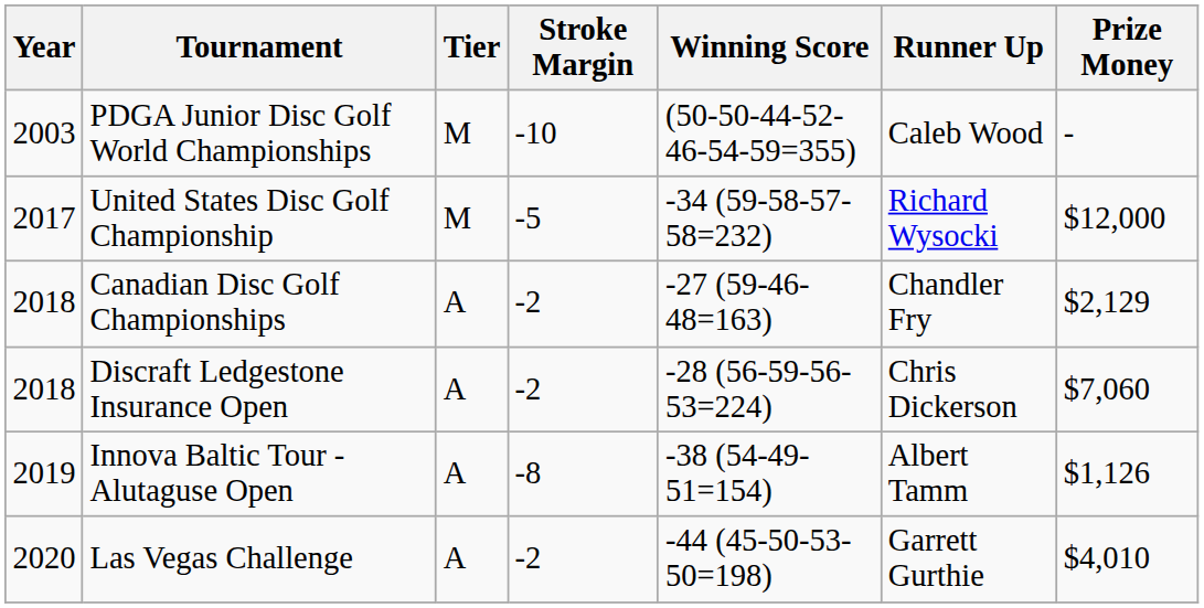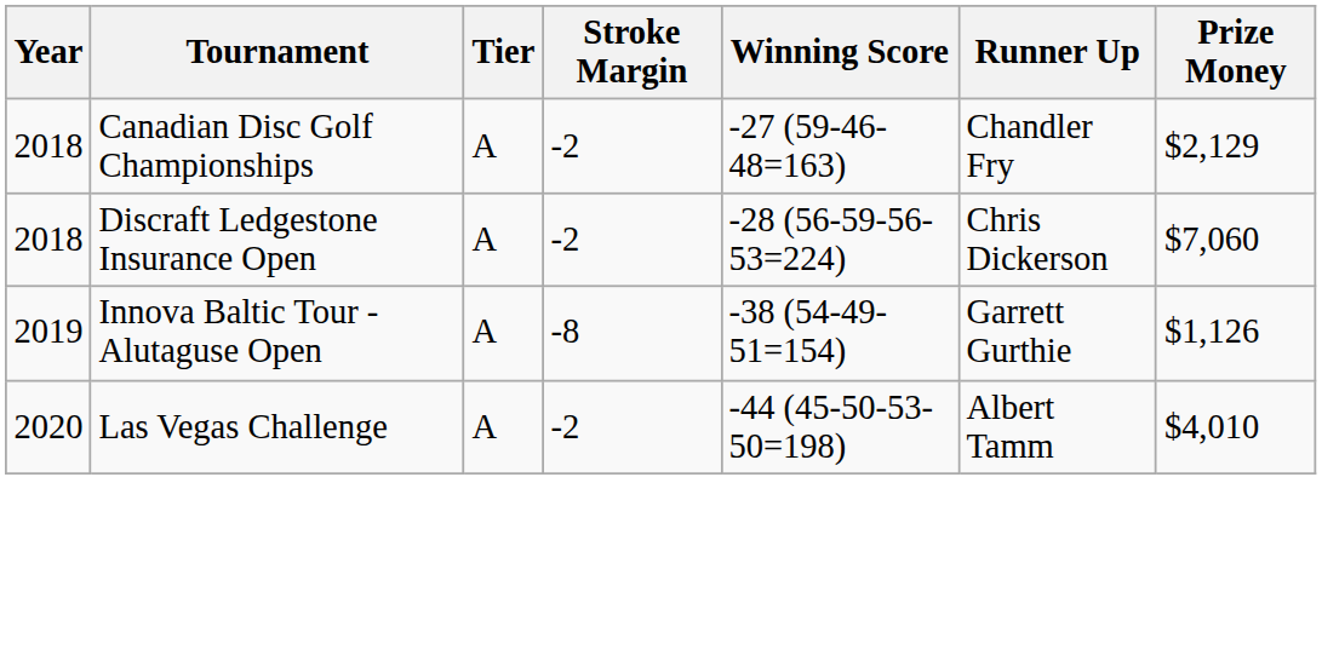 <table class="wikitable">
 <tr>
 <th>Year</th>
 <th>Tournament</th>
 <th>Tier</th>
 <th>Stroke Margin</th>
 <th>Winning Score</th>
 <th>Runner Up</th>
 <th>Prize Money</th>
-</tr>
-<tr>
-<td>2003</td>
-<td>PDGA Junior Disc Golf World Championships</td>
-<td>M</td>
-<td>-10</td>
-<td>(50-50-44-52-46-54-59=355)</td>
-<td>Caleb Wood</td>
-<td>-</td>
-</tr>
-<tr>
-<td>2017</td>
-<td>United States Disc Golf Championship</td>
-<td>M</td>
-<td>-5</td>
-<td>-34 (59-58-57-58=232)</td>
-<td><a href='#'>Richard Wysocki</a></td>
-<td>$12,000</td>
 </tr>
 <tr>
 <td>2018</td>
 <td>Canadian Disc Golf Championships</td>
 <td>A</td>
 <td>-2</td>
 <td>-27 (59-46-48=163)</td>
 <td>Chandler Fry</td>
 <td>$2,129</td>
 </tr>
 <tr>
 <td>2018</td>
 <td>Discraft Ledgestone Insurance Open</td>
 <td>A</td>
 <td>-2</td>
 <td>-28 (56-59-56-53=224)</td>
 <td>Chris Dickerson</td>
 <td>$7,060</td>
 </tr>
 <tr>
 <td>2019</td>
 <td>Innova Baltic Tour - Alutaguse Open</td>
 <td>A</td>
 <td>-8</td>
 <td>-38 (54-49-51=154)</td>
-<td>Albert Tamm</td>
+<td>Garrett Gurthie</td>
 <td>$1,126</td>
 </tr>
 <tr>
 <td>2020</td>
 <td>Las Vegas Challenge</td>
 <td>A</td>
 <td>-2</td>
 <td>-44 (45-50-53-50=198)</td>
-<td>Garrett Gurthie</td>
+<td>Albert Tamm</td>
 <td>$4,010</td>
 </tr>
 </table>
